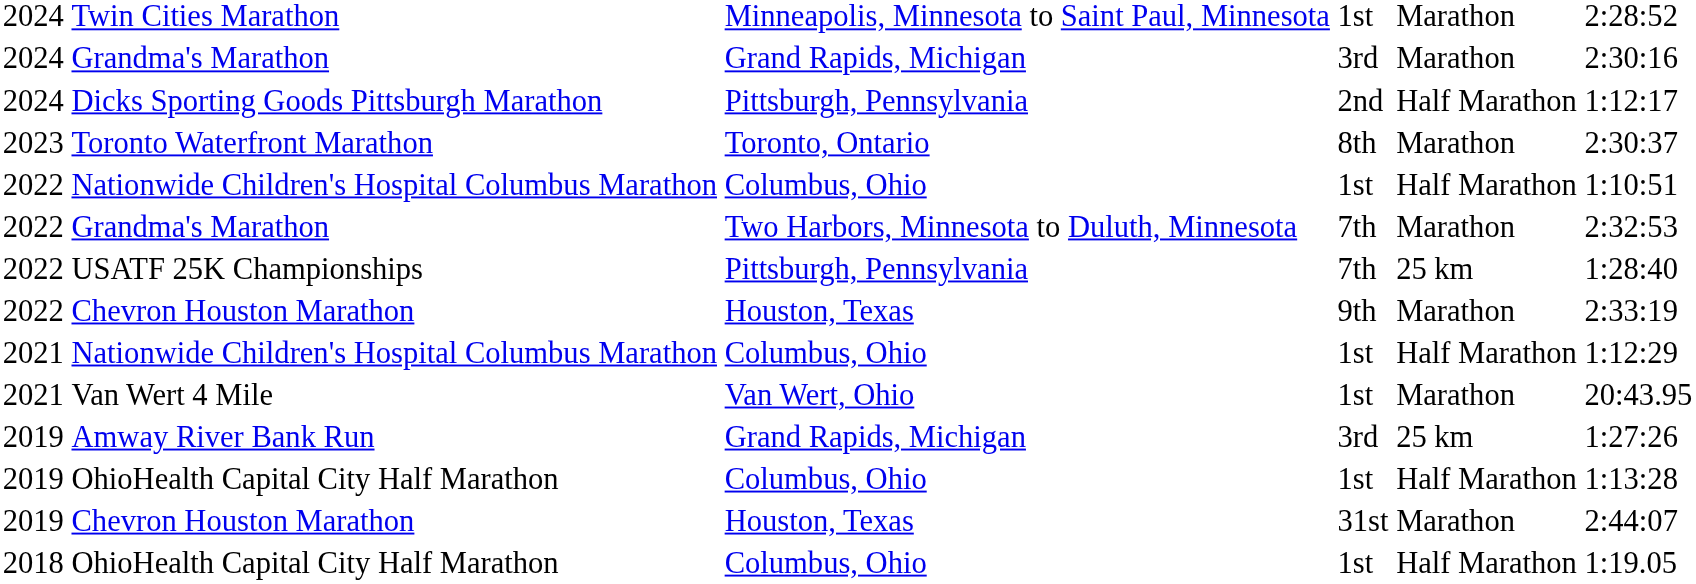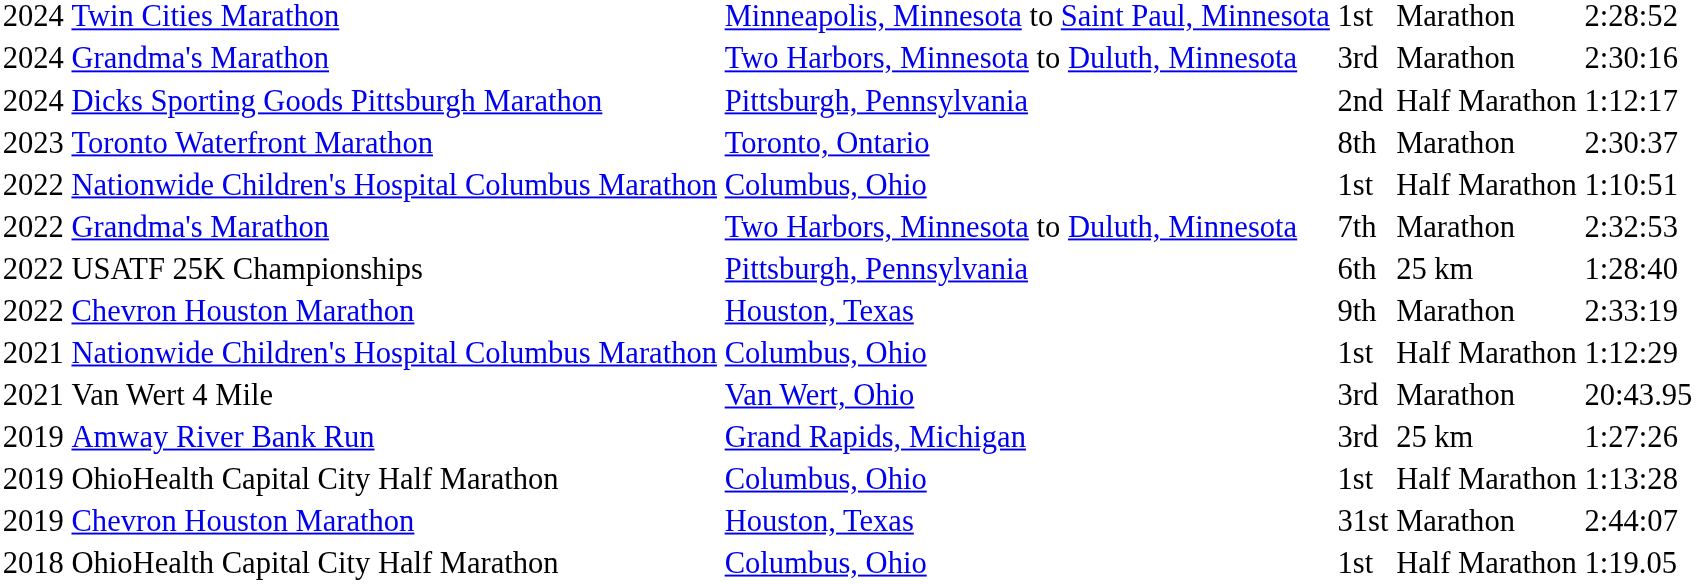 <table>
 <tr>
 <td>2024</td>
 <td><a href='#'>Twin Cities Marathon</a></td>
 <td><a href='#'>Minneapolis, Minnesota</a> to <a href='#'>Saint Paul, Minnesota</a></td>
 <td>1st</td>
 <td>Marathon</td>
 <td>2:28:52</td>
 </tr>
 <tr>
 <td>2024</td>
 <td><a href='#'>Grandma's Marathon</a></td>
-<td><a href='#'>Grand Rapids, Michigan</a></td>
+<td><a href='#'>Two Harbors, Minnesota</a> to <a href='#'>Duluth, Minnesota</a></td>
 <td>3rd</td>
 <td>Marathon</td>
 <td>2:30:16</td>
 </tr>
 <tr>
 <td>2024</td>
 <td><a href='#'>Dicks Sporting Goods Pittsburgh Marathon</a></td>
 <td><a href='#'>Pittsburgh, Pennsylvania</a></td>
 <td>2nd</td>
 <td>Half Marathon</td>
 <td>1:12:17</td>
 </tr>
 <tr>
 <td>2023</td>
 <td><a href='#'>Toronto Waterfront Marathon</a></td>
 <td><a href='#'>Toronto, Ontario</a></td>
 <td>8th</td>
 <td>Marathon</td>
 <td>2:30:37</td>
 </tr>
 <tr>
 <td>2022</td>
 <td><a href='#'>Nationwide Children's Hospital Columbus Marathon</a></td>
 <td><a href='#'>Columbus, Ohio</a></td>
 <td>1st</td>
 <td>Half Marathon</td>
 <td>1:10:51</td>
 </tr>
 <tr>
 <td>2022</td>
 <td><a href='#'>Grandma's Marathon</a></td>
 <td><a href='#'>Two Harbors, Minnesota</a> to <a href='#'>Duluth, Minnesota</a></td>
 <td>7th</td>
 <td>Marathon</td>
 <td>2:32:53</td>
 </tr>
 <tr>
 <td>2022</td>
 <td>USATF 25K Championships</td>
 <td><a href='#'>Pittsburgh, Pennsylvania</a></td>
-<td>7th</td>
+<td>6th</td>
 <td>25 km</td>
 <td>1:28:40</td>
 </tr>
 <tr>
 <td>2022</td>
 <td><a href='#'>Chevron Houston Marathon</a></td>
 <td><a href='#'>Houston, Texas</a></td>
 <td>9th</td>
 <td>Marathon</td>
 <td>2:33:19</td>
 </tr>
 <tr>
 <td>2021</td>
 <td><a href='#'>Nationwide Children's Hospital Columbus Marathon</a></td>
 <td><a href='#'>Columbus, Ohio</a></td>
 <td>1st</td>
 <td>Half Marathon</td>
 <td>1:12:29</td>
 </tr>
 <tr>
 <td>2021</td>
 <td>Van Wert 4 Mile</td>
 <td><a href='#'>Van Wert, Ohio</a></td>
-<td>1st</td>
+<td>3rd</td>
 <td>Marathon</td>
 <td>20:43.95</td>
 </tr>
 <tr>
 <td>2019</td>
 <td><a href='#'>Amway River Bank Run</a></td>
 <td><a href='#'>Grand Rapids, Michigan</a></td>
 <td>3rd</td>
 <td>25 km</td>
 <td>1:27:26</td>
 </tr>
 <tr>
 <td>2019</td>
 <td>OhioHealth Capital City Half Marathon</td>
 <td><a href='#'>Columbus, Ohio</a></td>
 <td>1st</td>
 <td>Half Marathon</td>
 <td>1:13:28</td>
 </tr>
 <tr>
 <td>2019</td>
 <td><a href='#'>Chevron Houston Marathon</a></td>
 <td><a href='#'>Houston, Texas</a></td>
 <td>31st</td>
 <td>Marathon</td>
 <td>2:44:07</td>
 </tr>
 <tr>
 <td>2018</td>
 <td>OhioHealth Capital City Half Marathon</td>
 <td><a href='#'>Columbus, Ohio</a></td>
 <td>1st</td>
 <td>Half Marathon</td>
 <td>1:19.05</td>
 </tr>
 <tr>
 </tr>
 </table>
